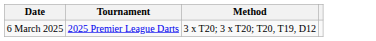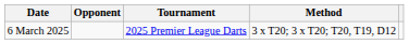 <table class="wikitable">
 <tr>
 <th>Date</th>
+<th>Opponent</th>
 <th>Tournament</th>
 <th>Method</th>
 <th></th>
 </tr>
 <tr>
 <td>6 March 2025</td>
+<td></td>
 <td><a href='#'>2025 Premier League Darts</a></td>
 <td>3 x T20; 3 x T20; T20, T19, D12</td>
 <td></td>
 </tr>
 </table>
